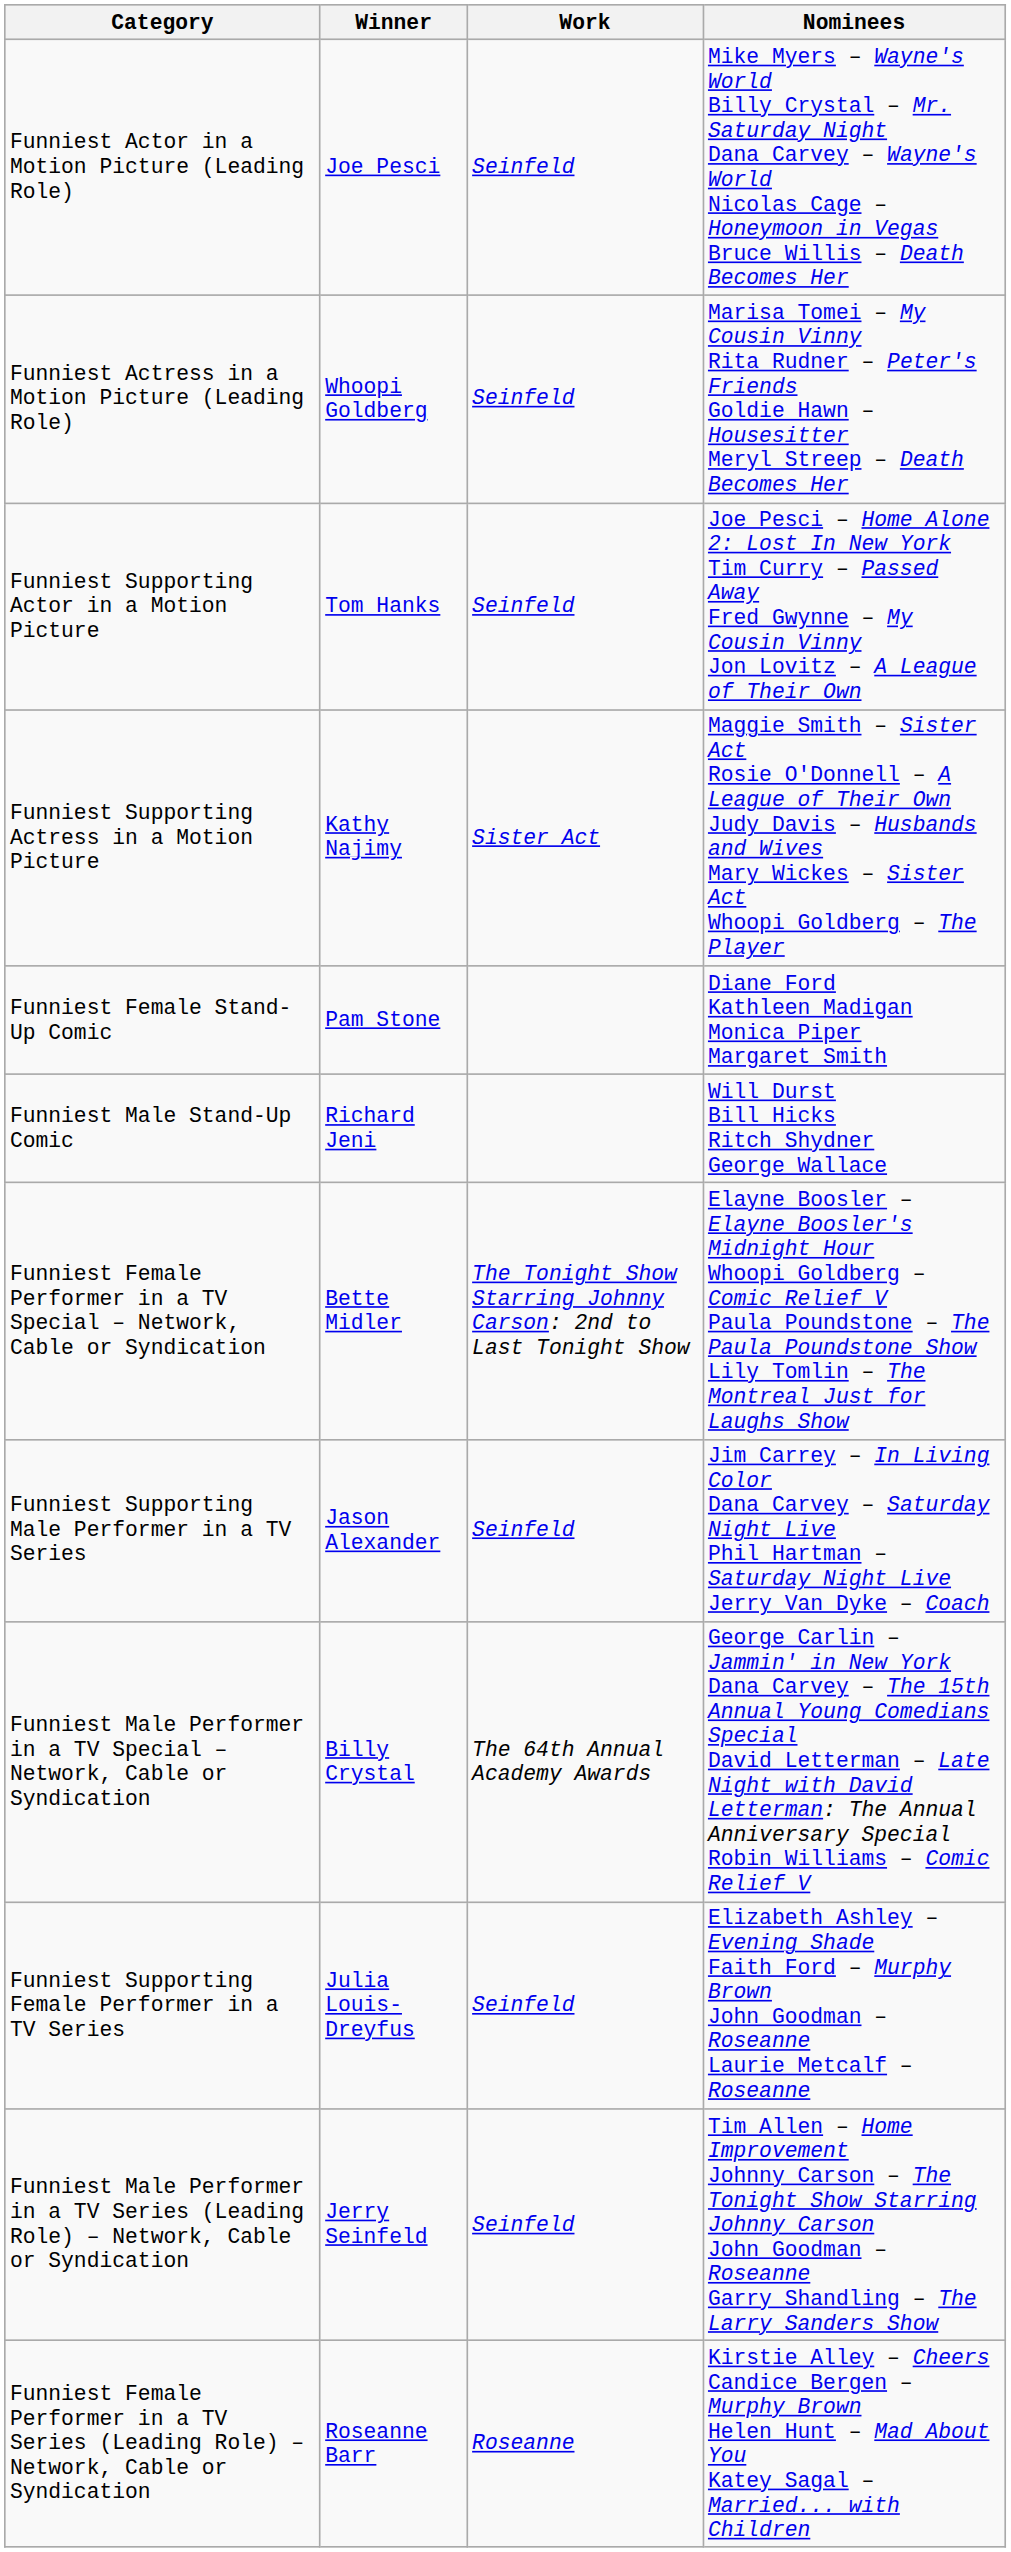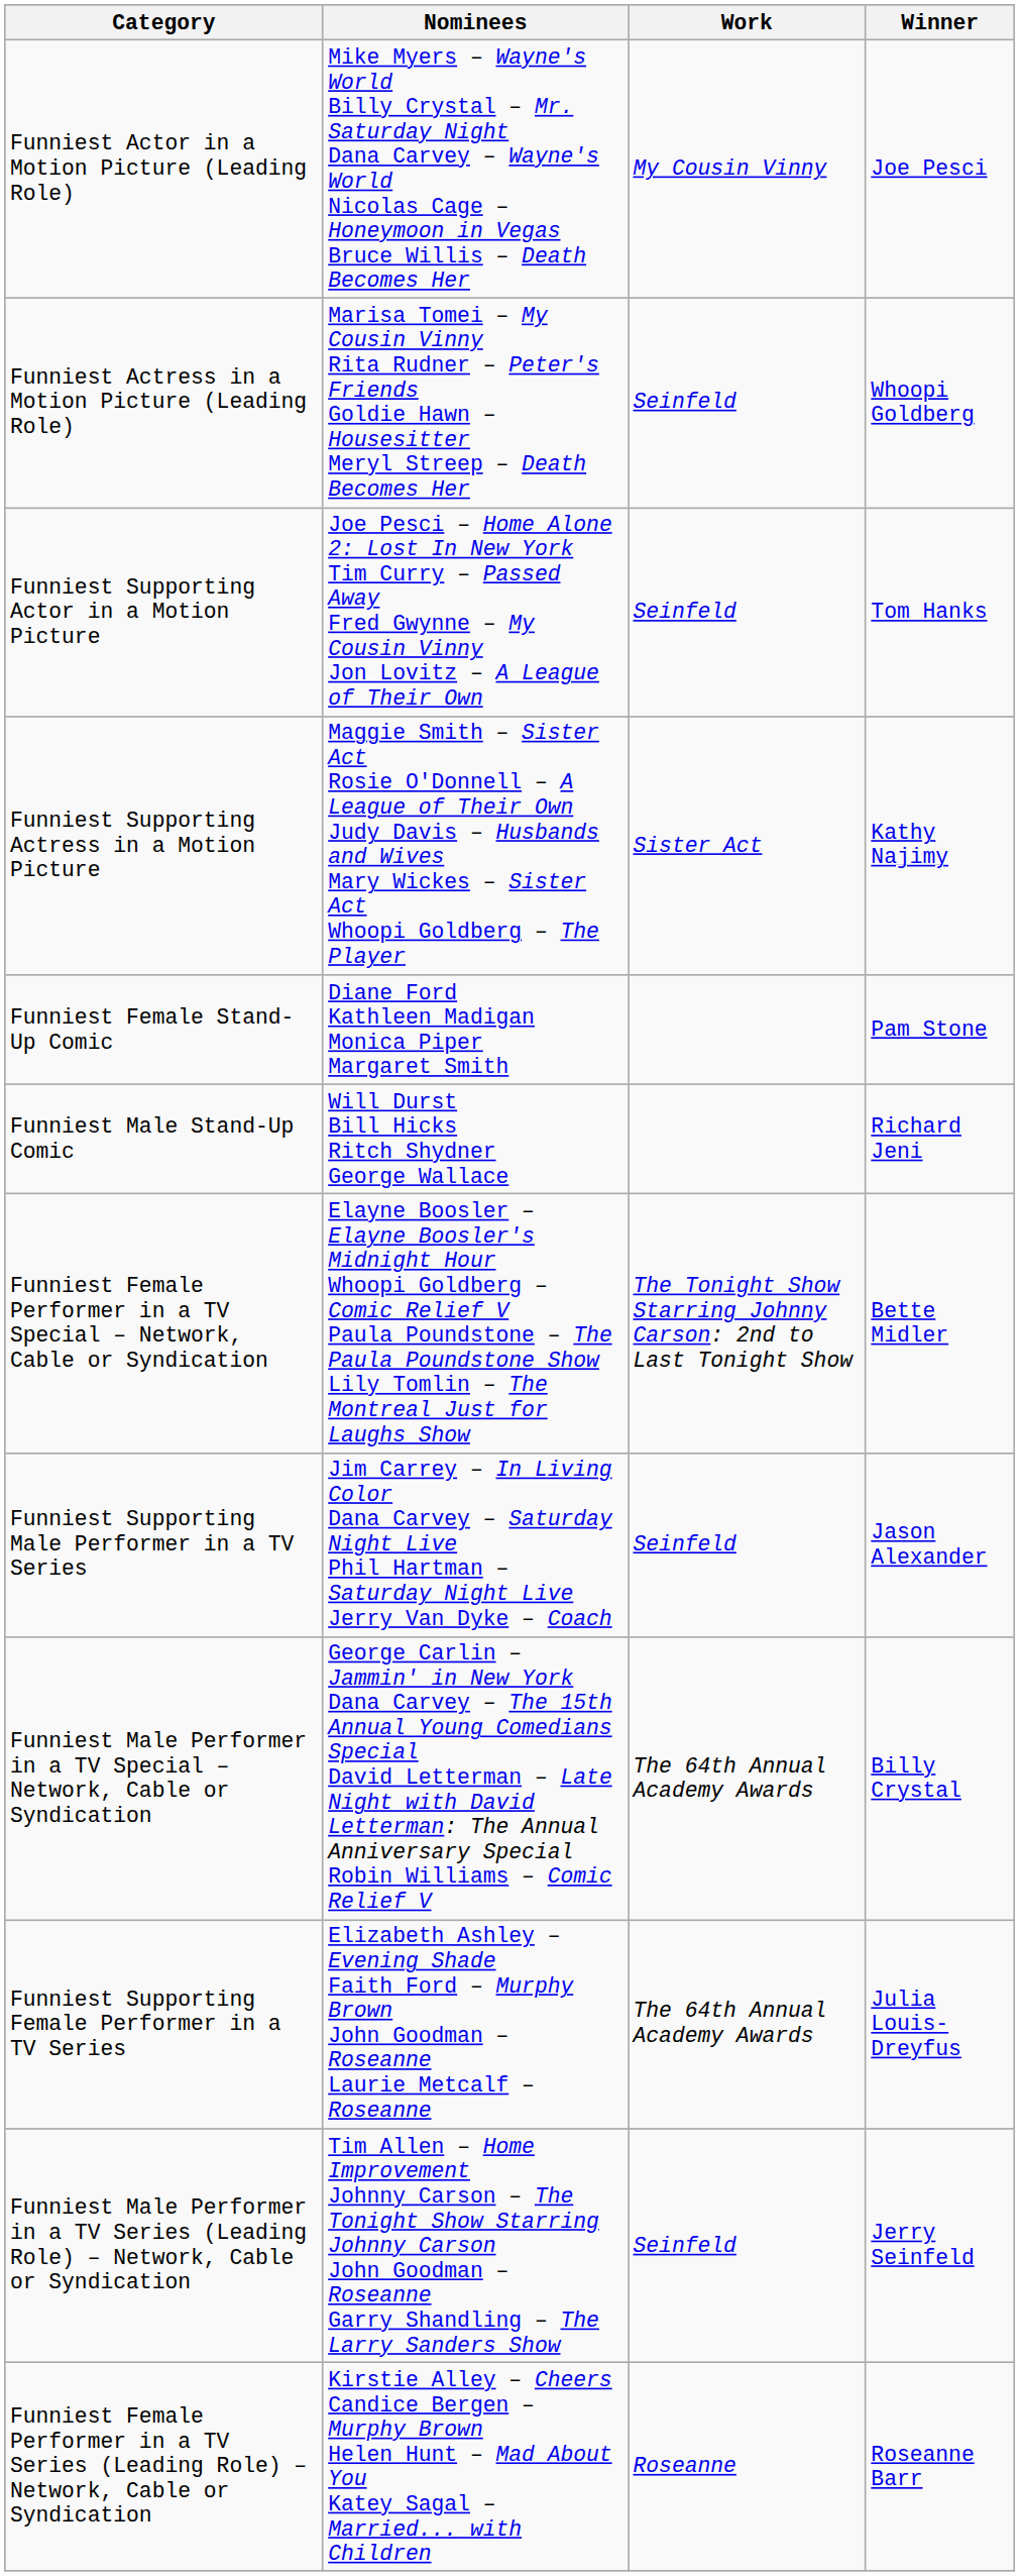 <table class="wikitable sortable">
 <tr>
 <th>Category</th>
+<th class="unsortable">Nominees</th>
+<th>Work</th>
 <th>Winner</th>
-<th>Work</th>
-<th class="unsortable">Nominees</th>
 </tr>
 <tr>
 <td>Funniest Actor in a Motion Picture (Leading Role)</td>
+<td><a href='#'>Mike Myers</a> – <em><a href='#'>Wayne's World</a></em><br><a href='#'>Billy Crystal</a> – <em><a href='#'>Mr. Saturday Night</a></em><br><a href='#'>Dana Carvey</a> – <em><a href='#'>Wayne's World</a></em><br><a href='#'>Nicolas Cage</a> – <em><a href='#'>Honeymoon in Vegas</a></em><br><a href='#'>Bruce Willis</a> – <em><a href='#'>Death Becomes Her</a></em></td>
+<td><em><a href='#'>My Cousin Vinny</a></em></td>
 <td><a href='#'>Joe Pesci</a></td>
-<td><em><a href='#'>Seinfeld</a></em></td>
-<td><a href='#'>Mike Myers</a> – <em><a href='#'>Wayne's World</a></em><br><a href='#'>Billy Crystal</a> – <em><a href='#'>Mr. Saturday Night</a></em><br><a href='#'>Dana Carvey</a> – <em><a href='#'>Wayne's World</a></em><br><a href='#'>Nicolas Cage</a> – <em><a href='#'>Honeymoon in Vegas</a></em><br><a href='#'>Bruce Willis</a> – <em><a href='#'>Death Becomes Her</a></em></td>
 </tr>
 <tr>
 <td>Funniest Actress in a Motion Picture (Leading Role)</td>
+<td><a href='#'>Marisa Tomei</a> – <em><a href='#'>My Cousin Vinny</a></em><br><a href='#'>Rita Rudner</a> – <em><a href='#'>Peter's Friends</a></em><br><a href='#'>Goldie Hawn</a> – <em><a href='#'>Housesitter</a></em><br><a href='#'>Meryl Streep</a> – <em><a href='#'>Death Becomes Her</a></em></td>
+<td><em><a href='#'>Seinfeld</a></em></td>
 <td><a href='#'>Whoopi Goldberg</a></td>
-<td><em><a href='#'>Seinfeld</a></em></td>
-<td><a href='#'>Marisa Tomei</a> – <em><a href='#'>My Cousin Vinny</a></em><br><a href='#'>Rita Rudner</a> – <em><a href='#'>Peter's Friends</a></em><br><a href='#'>Goldie Hawn</a> – <em><a href='#'>Housesitter</a></em><br><a href='#'>Meryl Streep</a> – <em><a href='#'>Death Becomes Her</a></em></td>
 </tr>
 <tr>
 <td>Funniest Supporting Actor in a Motion Picture</td>
+<td><a href='#'>Joe Pesci</a> – <em><a href='#'>Home Alone 2: Lost In New York</a></em><br><a href='#'>Tim Curry</a> – <em><a href='#'>Passed Away</a></em><br><a href='#'>Fred Gwynne</a> – <em><a href='#'>My Cousin Vinny</a></em><br><a href='#'>Jon Lovitz</a> – <em><a href='#'>A League of Their Own</a></em></td>
+<td><em><a href='#'>Seinfeld</a></em></td>
 <td><a href='#'>Tom Hanks</a></td>
-<td><em><a href='#'>Seinfeld</a></em></td>
-<td><a href='#'>Joe Pesci</a> – <em><a href='#'>Home Alone 2: Lost In New York</a></em><br><a href='#'>Tim Curry</a> – <em><a href='#'>Passed Away</a></em><br><a href='#'>Fred Gwynne</a> – <em><a href='#'>My Cousin Vinny</a></em><br><a href='#'>Jon Lovitz</a> – <em><a href='#'>A League of Their Own</a></em></td>
 </tr>
 <tr>
 <td>Funniest Supporting Actress in a Motion Picture</td>
+<td><a href='#'>Maggie Smith</a> – <em><a href='#'>Sister Act</a></em><br><a href='#'>Rosie O'Donnell</a> – <em><a href='#'>A League of Their Own</a></em><br><a href='#'>Judy Davis</a> – <em><a href='#'>Husbands and Wives</a></em><br><a href='#'>Mary Wickes</a> – <em><a href='#'>Sister Act</a></em><br><a href='#'>Whoopi Goldberg</a> – <em><a href='#'>The Player</a></em></td>
+<td><em><a href='#'>Sister Act</a></em></td>
 <td><a href='#'>Kathy Najimy</a></td>
-<td><em><a href='#'>Sister Act</a></em></td>
-<td><a href='#'>Maggie Smith</a> – <em><a href='#'>Sister Act</a></em><br><a href='#'>Rosie O'Donnell</a> – <em><a href='#'>A League of Their Own</a></em><br><a href='#'>Judy Davis</a> – <em><a href='#'>Husbands and Wives</a></em><br><a href='#'>Mary Wickes</a> – <em><a href='#'>Sister Act</a></em><br><a href='#'>Whoopi Goldberg</a> – <em><a href='#'>The Player</a></em></td>
 </tr>
 <tr>
 <td>Funniest Female Stand-Up Comic</td>
+<td><a href='#'>Diane Ford</a><br><a href='#'>Kathleen Madigan</a><br><a href='#'>Monica Piper</a><br><a href='#'>Margaret Smith</a></td>
+<td></td>
 <td><a href='#'>Pam Stone</a></td>
-<td></td>
-<td><a href='#'>Diane Ford</a><br><a href='#'>Kathleen Madigan</a><br><a href='#'>Monica Piper</a><br><a href='#'>Margaret Smith</a></td>
 </tr>
 <tr>
 <td>Funniest Male Stand-Up Comic</td>
+<td><a href='#'>Will Durst</a><br><a href='#'>Bill Hicks</a><br><a href='#'>Ritch Shydner</a><br><a href='#'>George Wallace</a></td>
+<td></td>
 <td><a href='#'>Richard Jeni</a></td>
-<td></td>
-<td><a href='#'>Will Durst</a><br><a href='#'>Bill Hicks</a><br><a href='#'>Ritch Shydner</a><br><a href='#'>George Wallace</a></td>
 </tr>
 <tr>
 <td>Funniest Female Performer in a TV Special – Network, Cable or Syndication</td>
+<td><a href='#'>Elayne Boosler</a> – <em><a href='#'>Elayne Boosler's Midnight Hour</a></em><br><a href='#'>Whoopi Goldberg</a> – <em><a href='#'>Comic Relief V</a></em><br><a href='#'>Paula Poundstone</a> – <em><a href='#'>The Paula Poundstone Show</a></em><br><a href='#'>Lily Tomlin</a> – <em><a href='#'>The Montreal Just for Laughs Show</a></em></td>
+<td><em><a href='#'>The Tonight Show Starring Johnny Carson</a>: 2nd to Last Tonight Show</em></td>
 <td><a href='#'>Bette Midler</a></td>
-<td><em><a href='#'>The Tonight Show Starring Johnny Carson</a>: 2nd to Last Tonight Show</em></td>
-<td><a href='#'>Elayne Boosler</a> – <em><a href='#'>Elayne Boosler's Midnight Hour</a></em><br><a href='#'>Whoopi Goldberg</a> – <em><a href='#'>Comic Relief V</a></em><br><a href='#'>Paula Poundstone</a> – <em><a href='#'>The Paula Poundstone Show</a></em><br><a href='#'>Lily Tomlin</a> – <em><a href='#'>The Montreal Just for Laughs Show</a></em></td>
 </tr>
 <tr>
 <td>Funniest Supporting Male Performer in a TV Series</td>
+<td><a href='#'>Jim Carrey</a> – <em><a href='#'>In Living Color</a></em><br><a href='#'>Dana Carvey</a> – <em><a href='#'>Saturday Night Live</a></em><br><a href='#'>Phil Hartman</a> – <em><a href='#'>Saturday Night Live</a></em><br><a href='#'>Jerry Van Dyke</a> – <em><a href='#'>Coach</a></em></td>
+<td><em><a href='#'>Seinfeld</a></em></td>
 <td><a href='#'>Jason Alexander</a></td>
-<td><em><a href='#'>Seinfeld</a></em></td>
-<td><a href='#'>Jim Carrey</a> – <em><a href='#'>In Living Color</a></em><br><a href='#'>Dana Carvey</a> – <em><a href='#'>Saturday Night Live</a></em><br><a href='#'>Phil Hartman</a> – <em><a href='#'>Saturday Night Live</a></em><br><a href='#'>Jerry Van Dyke</a> – <em><a href='#'>Coach</a></em></td>
 </tr>
 <tr>
 <td>Funniest Male Performer in a TV Special – Network, Cable or Syndication</td>
+<td><a href='#'>George Carlin</a> – <em><a href='#'>Jammin' in New York</a></em><br><a href='#'>Dana Carvey</a> – <em><a href='#'>The 15th Annual Young Comedians Special</a></em><br><a href='#'>David Letterman</a> – <em><a href='#'>Late Night with David Letterman</a>: The Annual Anniversary Special</em><br><a href='#'>Robin Williams</a> – <em><a href='#'>Comic Relief V</a></em></td>
+<td><em>The 64th Annual Academy Awards</em></td>
 <td><a href='#'>Billy Crystal</a></td>
-<td><em>The 64th Annual Academy Awards</em></td>
-<td><a href='#'>George Carlin</a> – <em><a href='#'>Jammin' in New York</a></em><br><a href='#'>Dana Carvey</a> – <em><a href='#'>The 15th Annual Young Comedians Special</a></em><br><a href='#'>David Letterman</a> – <em><a href='#'>Late Night with David Letterman</a>: The Annual Anniversary Special</em><br><a href='#'>Robin Williams</a> – <em><a href='#'>Comic Relief V</a></em></td>
 </tr>
 <tr>
 <td>Funniest Supporting Female Performer in a TV Series</td>
+<td><a href='#'>Elizabeth Ashley</a> – <em><a href='#'>Evening Shade</a></em><br><a href='#'>Faith Ford</a> – <em><a href='#'>Murphy Brown</a></em><br><a href='#'>John Goodman</a> – <em><a href='#'>Roseanne</a></em><br><a href='#'>Laurie Metcalf</a> – <em><a href='#'>Roseanne</a></em></td>
+<td><em>The 64th Annual Academy Awards</em></td>
 <td><a href='#'>Julia Louis-Dreyfus</a></td>
-<td><em><a href='#'>Seinfeld</a></em></td>
-<td><a href='#'>Elizabeth Ashley</a> – <em><a href='#'>Evening Shade</a></em><br><a href='#'>Faith Ford</a> – <em><a href='#'>Murphy Brown</a></em><br><a href='#'>John Goodman</a> – <em><a href='#'>Roseanne</a></em><br><a href='#'>Laurie Metcalf</a> – <em><a href='#'>Roseanne</a></em></td>
 </tr>
 <tr>
 <td>Funniest Male Performer in a TV Series (Leading Role) – Network, Cable or Syndication</td>
+<td><a href='#'>Tim Allen</a> – <em><a href='#'>Home Improvement</a></em><br><a href='#'>Johnny Carson</a> – <em><a href='#'>The Tonight Show Starring Johnny Carson</a></em><br><a href='#'>John Goodman</a> – <em><a href='#'>Roseanne</a></em><br><a href='#'>Garry Shandling</a> – <em><a href='#'>The Larry Sanders Show</a></em></td>
+<td><em><a href='#'>Seinfeld</a></em></td>
 <td><a href='#'>Jerry Seinfeld</a></td>
-<td><em><a href='#'>Seinfeld</a></em></td>
-<td><a href='#'>Tim Allen</a> – <em><a href='#'>Home Improvement</a></em><br><a href='#'>Johnny Carson</a> – <em><a href='#'>The Tonight Show Starring Johnny Carson</a></em><br><a href='#'>John Goodman</a> – <em><a href='#'>Roseanne</a></em><br><a href='#'>Garry Shandling</a> – <em><a href='#'>The Larry Sanders Show</a></em></td>
 </tr>
 <tr>
 <td>Funniest Female Performer in a TV Series (Leading Role) – Network, Cable or Syndication</td>
+<td><a href='#'>Kirstie Alley</a> – <em><a href='#'>Cheers</a></em><br><a href='#'>Candice Bergen</a> – <em><a href='#'>Murphy Brown</a></em><br><a href='#'>Helen Hunt</a> – <em><a href='#'>Mad About You</a></em><br><a href='#'>Katey Sagal</a> – <em><a href='#'>Married... with Children</a></em></td>
+<td><em><a href='#'>Roseanne</a></em></td>
 <td><a href='#'>Roseanne Barr</a></td>
-<td><em><a href='#'>Roseanne</a></em></td>
-<td><a href='#'>Kirstie Alley</a> – <em><a href='#'>Cheers</a></em><br><a href='#'>Candice Bergen</a> – <em><a href='#'>Murphy Brown</a></em><br><a href='#'>Helen Hunt</a> – <em><a href='#'>Mad About You</a></em><br><a href='#'>Katey Sagal</a> – <em><a href='#'>Married... with Children</a></em></td>
 </tr>
 </table>
